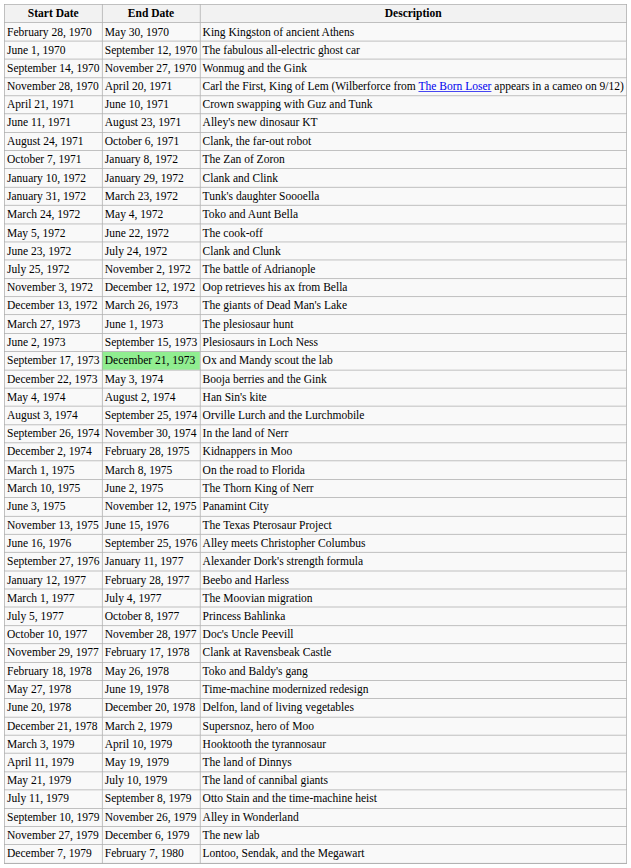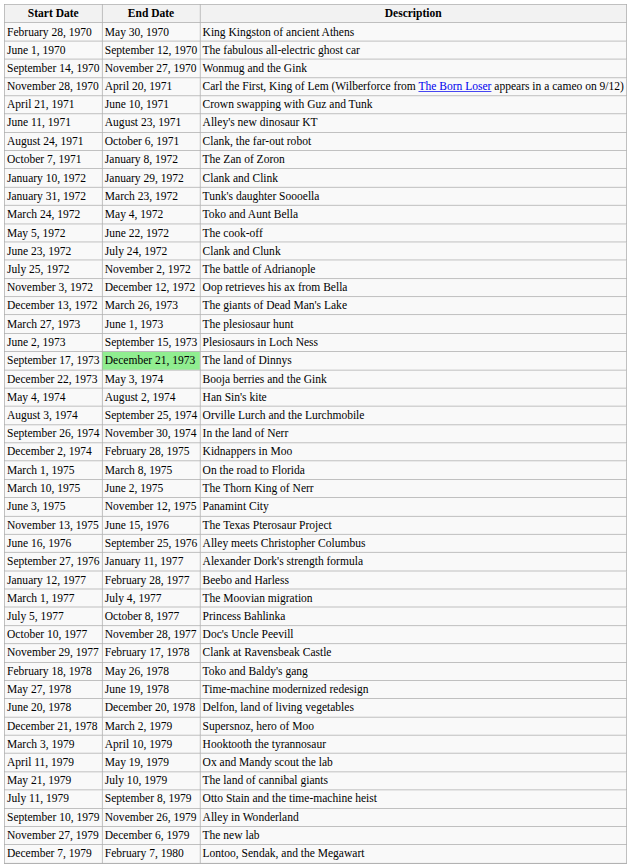 <table class="wikitable">
 <tr>
 <th>Start Date</th>
 <th>End Date</th>
 <th>Description</th>
 </tr>
 <tr>
 <td>February 28, 1970</td>
 <td>May 30, 1970</td>
 <td>King Kingston of ancient Athens</td>
 </tr>
 <tr>
 <td>June 1, 1970</td>
 <td>September 12, 1970</td>
 <td>The fabulous all-electric ghost car</td>
 </tr>
 <tr>
 <td>September 14, 1970</td>
 <td>November 27, 1970</td>
 <td>Wonmug and the Gink</td>
 </tr>
 <tr>
 <td>November 28, 1970</td>
 <td>April 20, 1971</td>
 <td>Carl the First, King of Lem (Wilberforce from <a href='#'>The Born Loser</a> appears in a cameo on 9/12)</td>
 </tr>
 <tr>
 <td>April 21, 1971</td>
 <td>June 10, 1971</td>
 <td>Crown swapping with Guz and Tunk</td>
 </tr>
 <tr>
 <td>June 11, 1971</td>
 <td>August 23, 1971</td>
 <td>Alley's new dinosaur KT</td>
 </tr>
 <tr>
 <td>August 24, 1971</td>
 <td>October 6, 1971</td>
 <td>Clank, the far-out robot</td>
 </tr>
 <tr>
 <td>October 7, 1971</td>
 <td>January 8, 1972</td>
 <td>The Zan of Zoron</td>
 </tr>
 <tr>
 <td>January 10, 1972</td>
 <td>January 29, 1972</td>
 <td>Clank and Clink</td>
 </tr>
 <tr>
 <td>January 31, 1972</td>
 <td>March 23, 1972</td>
 <td>Tunk's daughter Soooella</td>
 </tr>
 <tr>
 <td>March 24, 1972</td>
 <td>May 4, 1972</td>
 <td>Toko and Aunt Bella</td>
 </tr>
 <tr>
 <td>May 5, 1972</td>
 <td>June 22, 1972</td>
 <td>The cook-off</td>
 </tr>
 <tr>
 <td>June 23, 1972</td>
 <td>July 24, 1972</td>
 <td>Clank and Clunk</td>
 </tr>
 <tr>
 <td>July 25, 1972</td>
 <td>November 2, 1972</td>
 <td>The battle of Adrianople</td>
 </tr>
 <tr>
 <td>November 3, 1972</td>
 <td>December 12, 1972</td>
 <td>Oop retrieves his ax from Bella</td>
 </tr>
 <tr>
 <td>December 13, 1972</td>
 <td>March 26, 1973</td>
 <td>The giants of Dead Man's Lake</td>
 </tr>
 <tr>
 <td>March 27, 1973</td>
 <td>June 1, 1973</td>
 <td>The plesiosaur hunt</td>
 </tr>
 <tr>
 <td>June 2, 1973</td>
 <td>September 15, 1973</td>
 <td>Plesiosaurs in Loch Ness</td>
 </tr>
 <tr>
 <td>September 17, 1973</td>
 <td style="background: lightgreen;">December 21, 1973</td>
-<td>Ox and Mandy scout the lab</td>
+<td>The land of Dinnys</td>
 </tr>
 <tr>
 <td>December 22, 1973</td>
 <td>May 3, 1974</td>
 <td>Booja berries and the Gink</td>
 </tr>
 <tr>
 <td>May 4, 1974</td>
 <td>August 2, 1974</td>
 <td>Han Sin's kite</td>
 </tr>
 <tr>
 <td>August 3, 1974</td>
 <td>September 25, 1974</td>
 <td>Orville Lurch and the Lurchmobile</td>
 </tr>
 <tr>
 <td>September 26, 1974</td>
 <td>November 30, 1974</td>
 <td>In the land of Nerr</td>
 </tr>
 <tr>
 <td>December 2, 1974</td>
 <td>February 28, 1975</td>
 <td>Kidnappers in Moo</td>
 </tr>
 <tr>
 <td>March 1, 1975</td>
 <td>March 8, 1975</td>
 <td>On the road to Florida</td>
 </tr>
 <tr>
 <td>March 10, 1975</td>
 <td>June 2, 1975</td>
 <td>The Thorn King of Nerr</td>
 </tr>
 <tr>
 <td>June 3, 1975</td>
 <td>November 12, 1975</td>
 <td>Panamint City</td>
 </tr>
 <tr>
 <td>November 13, 1975</td>
 <td>June 15, 1976</td>
 <td>The Texas Pterosaur Project</td>
 </tr>
 <tr>
 <td>June 16, 1976</td>
 <td>September 25, 1976</td>
 <td>Alley meets Christopher Columbus</td>
 </tr>
 <tr>
 <td>September 27, 1976</td>
 <td>January 11, 1977</td>
 <td>Alexander Dork's strength formula</td>
 </tr>
 <tr>
 <td>January 12, 1977</td>
 <td>February 28, 1977</td>
 <td>Beebo and Harless</td>
 </tr>
 <tr>
 <td>March 1, 1977</td>
 <td>July 4, 1977</td>
 <td>The Moovian migration</td>
 </tr>
 <tr>
 <td>July 5, 1977</td>
 <td>October 8, 1977</td>
 <td>Princess Bahlinka</td>
 </tr>
 <tr>
 <td>October 10, 1977</td>
 <td>November 28, 1977</td>
 <td>Doc's Uncle Peevill</td>
 </tr>
 <tr>
 <td>November 29, 1977</td>
 <td>February 17, 1978</td>
 <td>Clank at Ravensbeak Castle</td>
 </tr>
 <tr>
 <td>February 18, 1978</td>
 <td>May 26, 1978</td>
 <td>Toko and Baldy's gang</td>
 </tr>
 <tr>
 <td>May 27, 1978</td>
 <td>June 19, 1978</td>
 <td>Time-machine modernized redesign</td>
 </tr>
 <tr>
 <td>June 20, 1978</td>
 <td>December 20, 1978</td>
 <td>Delfon, land of living vegetables</td>
 </tr>
 <tr>
 <td>December 21, 1978</td>
 <td>March 2, 1979</td>
 <td>Supersnoz, hero of Moo</td>
 </tr>
 <tr>
 <td>March 3, 1979</td>
 <td>April 10, 1979</td>
 <td>Hooktooth the tyrannosaur</td>
 </tr>
 <tr>
 <td>April 11, 1979</td>
 <td>May 19, 1979</td>
-<td>The land of Dinnys</td>
+<td>Ox and Mandy scout the lab</td>
 </tr>
 <tr>
 <td>May 21, 1979</td>
 <td>July 10, 1979</td>
 <td>The land of cannibal giants</td>
 </tr>
 <tr>
 <td>July 11, 1979</td>
 <td>September 8, 1979</td>
 <td>Otto Stain and the time-machine heist</td>
 </tr>
 <tr>
 <td>September 10, 1979</td>
 <td>November 26, 1979</td>
 <td>Alley in Wonderland</td>
 </tr>
 <tr>
 <td>November 27, 1979</td>
 <td>December 6, 1979</td>
 <td>The new lab</td>
 </tr>
 <tr>
 <td>December 7, 1979</td>
 <td>February 7, 1980</td>
 <td>Lontoo, Sendak, and the Megawart</td>
 </tr>
 <tr>
 </tr>
 </table>
